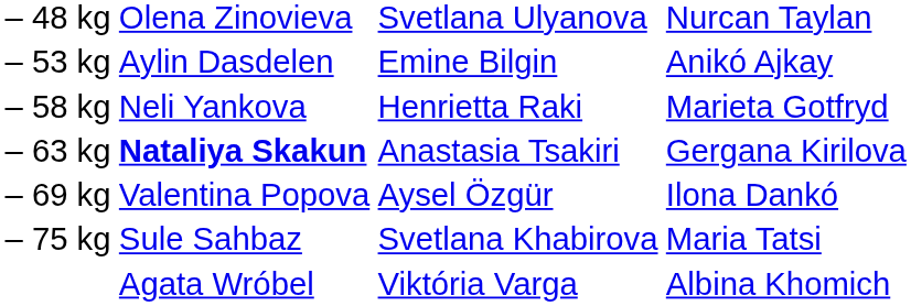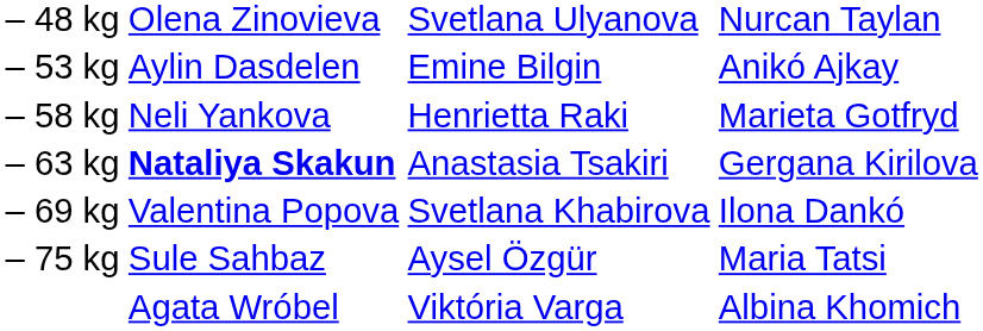 <table>
 <tr>
 <td>– 48 kg<br></td>
 <td> <a href='#'>Olena Zinovieva</a></td>
 <td> <a href='#'>Svetlana Ulyanova</a></td>
 <td> <a href='#'>Nurcan Taylan</a></td>
 </tr>
 <tr>
 <td>– 53 kg<br></td>
 <td> <a href='#'>Aylin Dasdelen</a></td>
 <td> <a href='#'>Emine Bilgin</a></td>
 <td> <a href='#'>Anikó Ajkay</a></td>
 </tr>
 <tr>
 <td>– 58 kg<br></td>
 <td> <a href='#'>Neli Yankova</a></td>
 <td> <a href='#'>Henrietta Raki</a></td>
 <td> <a href='#'>Marieta Gotfryd</a></td>
 </tr>
 <tr>
 <td>– 63 kg<br></td>
 <td><strong> <a href='#'>Nataliya Skakun</a></strong></td>
 <td> <a href='#'>Anastasia Tsakiri</a></td>
 <td> <a href='#'>Gergana Kirilova</a></td>
 </tr>
 <tr>
 <td>– 69 kg<br></td>
 <td> <a href='#'>Valentina Popova</a></td>
-<td> <a href='#'>Aysel Özgür</a></td>
+<td> <a href='#'>Svetlana Khabirova</a></td>
 <td> <a href='#'>Ilona Dankó</a></td>
 </tr>
 <tr>
 <td>– 75 kg<br></td>
 <td> <a href='#'>Sule Sahbaz</a></td>
-<td> <a href='#'>Svetlana Khabirova</a></td>
+<td> <a href='#'>Aysel Özgür</a></td>
 <td> <a href='#'>Maria Tatsi</a></td>
 </tr>
 <tr>
 <td><br></td>
 <td> <a href='#'>Agata Wróbel</a></td>
 <td> <a href='#'>Viktória Varga</a></td>
 <td> <a href='#'>Albina Khomich</a></td>
 </tr>
 </table>
